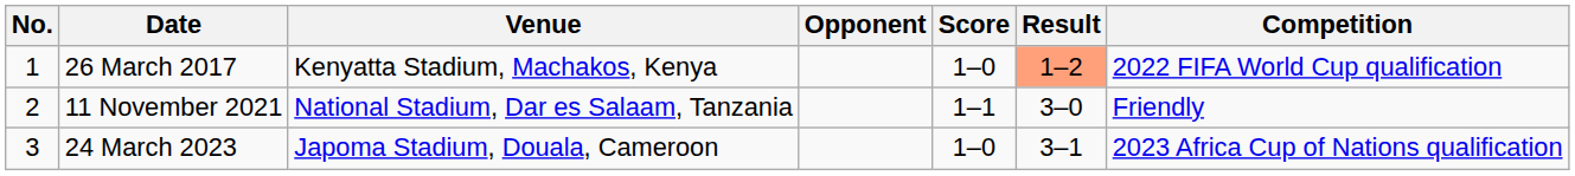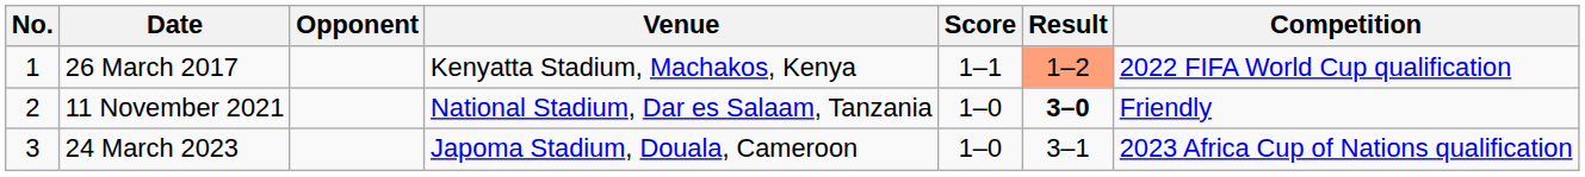 <table class="wikitable">
 <tr>
 <th>No.</th>
 <th>Date</th>
+<th>Opponent</th>
 <th>Venue</th>
-<th>Opponent</th>
 <th>Score</th>
 <th>Result</th>
 <th>Competition</th>
 </tr>
 <tr>
 <td align=center>1</td>
 <td>26 March 2017</td>
+<td></td>
 <td>Kenyatta Stadium, <a href='#'>Machakos</a>, Kenya</td>
-<td></td>
-<td align=center>1–0</td>
+<td align=center>1–1</td>
 <td align=center style="background: lightsalmon;">1–2</td>
 <td><a href='#'>2022 FIFA World Cup qualification</a></td>
 </tr>
 <tr>
 <td align=center>2</td>
 <td>11 November 2021</td>
+<td></td>
 <td><a href='#'>National Stadium</a>, <a href='#'>Dar es Salaam</a>, Tanzania</td>
-<td></td>
-<td align=center>1–1</td>
-<td align=center>3–0</td>
+<td align=center>1–0</td>
+<td align=center><strong>3–0</strong></td>
 <td><a href='#'>Friendly</a></td>
 </tr>
 <tr>
 <td align=center>3</td>
 <td>24 March 2023</td>
+<td></td>
 <td><a href='#'>Japoma Stadium</a>, <a href='#'>Douala</a>, Cameroon</td>
-<td></td>
 <td align=center>1–0</td>
 <td align=center>3–1</td>
 <td><a href='#'>2023 Africa Cup of Nations qualification</a></td>
 </tr>
 </table>
